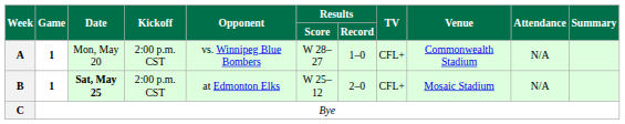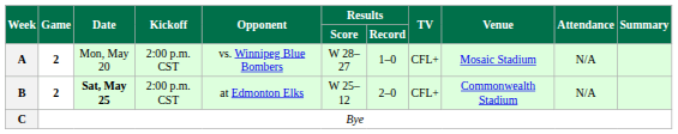 <table class="wikitable" style="font-size: 95%;">
 <tr>
 <th style="background:#00704A;color:White;" rowspan=2>Week</th>
 <th style="background:#00704A;color:White;" rowspan=2>Game</th>
 <th style="background:#00704A;color:White;" rowspan=2>Date</th>
 <th style="background:#00704A;color:White;" rowspan=2>Kickoff</th>
 <th style="background:#00704A;color:White;" rowspan=2>Opponent</th>
 <th style="background:#00704A;color:White;" colspan=2>Results</th>
 <th style="background:#00704A;color:White;" rowspan=2>TV</th>
 <th style="background:#00704A;color:White;" rowspan=2>Venue</th>
 <th style="background:#00704A;color:White;" rowspan=2>Attendance</th>
 <th style="background:#00704A;color:White;" rowspan=2>Summary</th>
 </tr>
 <tr>
 <th style="background:#00704A;color:White;">Score</th>
 <th style="background:#00704A;color:White;">Record</th>
 </tr>
 <tr align="center" bgcolor="#ddffdd">
 <th align="center"><strong>A</strong></th>
-<th style="text-align:center; background:white;"><span><strong>1</strong></span></th>
+<th style="text-align:center; background:white;"><span><strong>2</strong></span></th>
 <td align="center">Mon, May 20</td>
 <td align="center">2:00 p.m. CST</td>
 <td align="center">vs. <a href='#'>Winnipeg Blue Bombers</a></td>
 <td align="center">W 28–27</td>
 <td align="center">1–0</td>
 <td align="center">CFL+</td>
-<td align="center"><a href='#'>Commonwealth Stadium</a></td>
+<td align="center"><a href='#'>Mosaic Stadium</a></td>
 <td align="center">N/A</td>
 <td align="center"></td>
 </tr>
 <tr align="center" bgcolor="#ddffdd">
 <th align="center"><strong>B</strong></th>
-<th style="text-align:center; background:white;"><span><strong>1</strong></span></th>
+<th style="text-align:center; background:white;"><span><strong>2</strong></span></th>
 <td align="center"><strong>Sat, May 25</strong></td>
 <td align="center">2:00 p.m. CST</td>
 <td align="center">at <a href='#'>Edmonton Elks</a></td>
 <td align="center">W 25–12</td>
 <td align="center">2–0</td>
 <td align="center">CFL+</td>
-<td align="center"><a href='#'>Mosaic Stadium</a></td>
+<td align="center"><a href='#'>Commonwealth Stadium</a></td>
 <td align="center">N/A</td>
 <td align="center"></td>
 </tr>
 <tr align="center" bgcolor="#ffffff">
 <th align="center"><strong>C</strong></th>
 <td colspan=10 align="center" valign="middle"><em>Bye</em></td>
 </tr>
 </table>
